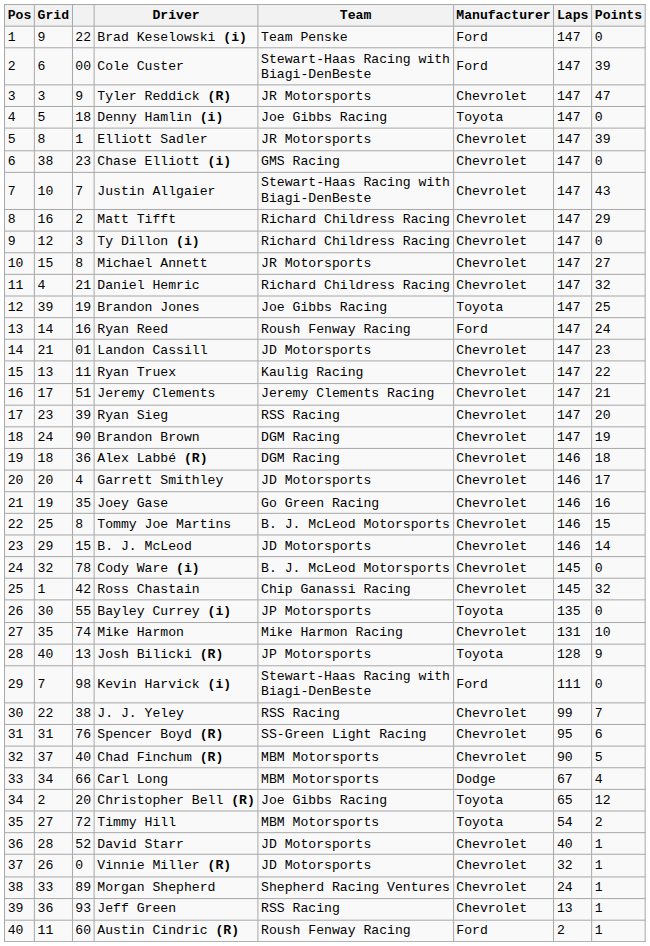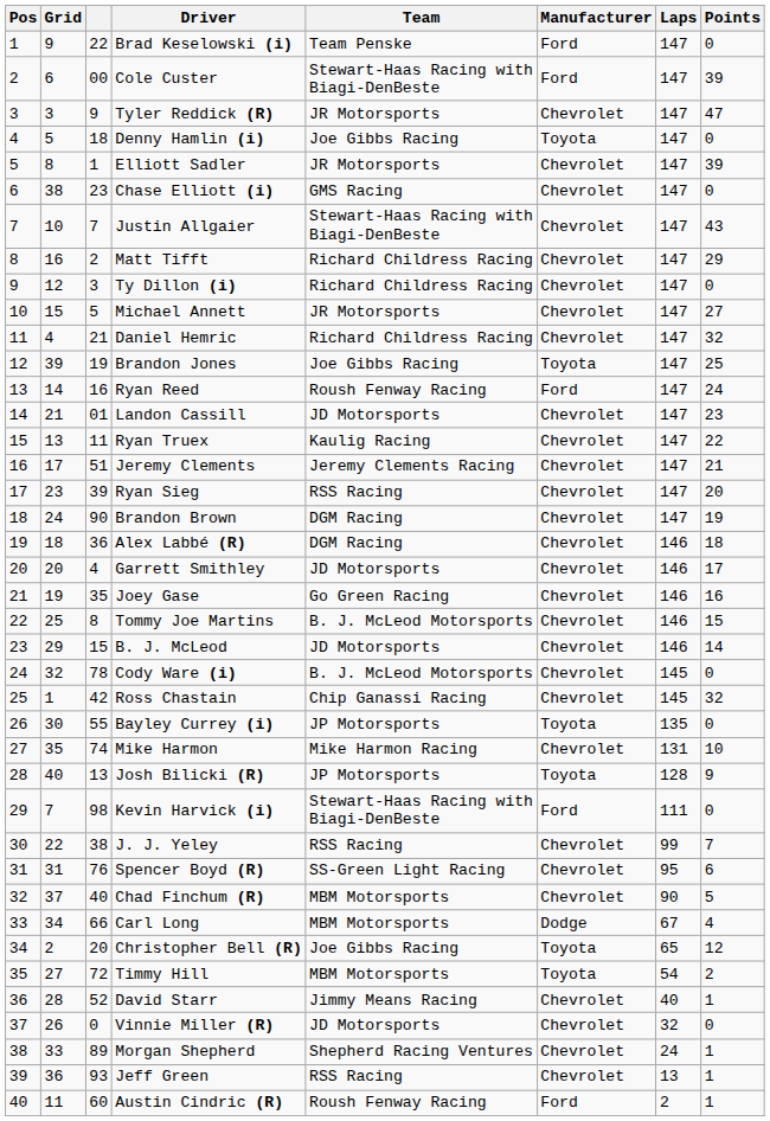 <table class="wikitable" style="font-size:98%">
 <tr>
 <th>Pos</th>
 <th>Grid</th>
 <th></th>
 <th>Driver</th>
 <th>Team</th>
 <th>Manufacturer</th>
 <th>Laps</th>
 <th>Points</th>
 </tr>
 <tr>
 <td>1</td>
 <td>9</td>
 <td>22</td>
 <td>Brad Keselowski <strong>(i)</strong></td>
 <td>Team Penske</td>
 <td>Ford</td>
 <td>147</td>
 <td>0</td>
 </tr>
 <tr>
 <td>2</td>
 <td>6</td>
 <td>00</td>
 <td>Cole Custer</td>
 <td>Stewart-Haas Racing with <br> Biagi-DenBeste</td>
 <td>Ford</td>
 <td>147</td>
 <td>39</td>
 </tr>
 <tr>
 <td>3</td>
 <td>3</td>
 <td>9</td>
 <td>Tyler Reddick <strong>(R)</strong></td>
 <td>JR Motorsports</td>
 <td>Chevrolet</td>
 <td>147</td>
 <td>47</td>
 </tr>
 <tr>
 <td>4</td>
 <td>5</td>
 <td>18</td>
 <td>Denny Hamlin <strong>(i)</strong></td>
 <td>Joe Gibbs Racing</td>
 <td>Toyota</td>
 <td>147</td>
 <td>0</td>
 </tr>
 <tr>
 <td>5</td>
 <td>8</td>
 <td>1</td>
 <td>Elliott Sadler</td>
 <td>JR Motorsports</td>
 <td>Chevrolet</td>
 <td>147</td>
 <td>39</td>
 </tr>
 <tr>
 <td>6</td>
 <td>38</td>
 <td>23</td>
 <td>Chase Elliott <strong>(i)</strong></td>
 <td>GMS Racing</td>
 <td>Chevrolet</td>
 <td>147</td>
 <td>0</td>
 </tr>
 <tr>
 <td>7</td>
 <td>10</td>
 <td>7</td>
 <td>Justin Allgaier</td>
 <td>Stewart-Haas Racing with <br> Biagi-DenBeste</td>
 <td>Chevrolet</td>
 <td>147</td>
 <td>43</td>
 </tr>
 <tr>
 <td>8</td>
 <td>16</td>
 <td>2</td>
 <td>Matt Tifft</td>
 <td>Richard Childress Racing</td>
 <td>Chevrolet</td>
 <td>147</td>
 <td>29</td>
 </tr>
 <tr>
 <td>9</td>
 <td>12</td>
 <td>3</td>
 <td>Ty Dillon <strong>(i)</strong></td>
 <td>Richard Childress Racing</td>
 <td>Chevrolet</td>
 <td>147</td>
 <td>0</td>
 </tr>
 <tr>
 <td>10</td>
 <td>15</td>
-<td>8</td>
+<td>5</td>
 <td>Michael Annett</td>
 <td>JR Motorsports</td>
 <td>Chevrolet</td>
 <td>147</td>
 <td>27</td>
 </tr>
 <tr>
 <td>11</td>
 <td>4</td>
 <td>21</td>
 <td>Daniel Hemric</td>
 <td>Richard Childress Racing</td>
 <td>Chevrolet</td>
 <td>147</td>
 <td>32</td>
 </tr>
 <tr>
 <td>12</td>
 <td>39</td>
 <td>19</td>
 <td>Brandon Jones</td>
 <td>Joe Gibbs Racing</td>
 <td>Toyota</td>
 <td>147</td>
 <td>25</td>
 </tr>
 <tr>
 <td>13</td>
 <td>14</td>
 <td>16</td>
 <td>Ryan Reed</td>
 <td>Roush Fenway Racing</td>
 <td>Ford</td>
 <td>147</td>
 <td>24</td>
 </tr>
 <tr>
 <td>14</td>
 <td>21</td>
 <td>01</td>
 <td>Landon Cassill</td>
 <td>JD Motorsports</td>
 <td>Chevrolet</td>
 <td>147</td>
 <td>23</td>
 </tr>
 <tr>
 <td>15</td>
 <td>13</td>
 <td>11</td>
 <td>Ryan Truex</td>
 <td>Kaulig Racing</td>
 <td>Chevrolet</td>
 <td>147</td>
 <td>22</td>
 </tr>
 <tr>
 <td>16</td>
 <td>17</td>
 <td>51</td>
 <td>Jeremy Clements</td>
 <td>Jeremy Clements Racing</td>
 <td>Chevrolet</td>
 <td>147</td>
 <td>21</td>
 </tr>
 <tr>
 <td>17</td>
 <td>23</td>
 <td>39</td>
 <td>Ryan Sieg</td>
 <td>RSS Racing</td>
 <td>Chevrolet</td>
 <td>147</td>
 <td>20</td>
 </tr>
 <tr>
 <td>18</td>
 <td>24</td>
 <td>90</td>
 <td>Brandon Brown</td>
 <td>DGM Racing</td>
 <td>Chevrolet</td>
 <td>147</td>
 <td>19</td>
 </tr>
 <tr>
 <td>19</td>
 <td>18</td>
 <td>36</td>
 <td>Alex Labbé <strong>(R)</strong></td>
 <td>DGM Racing</td>
 <td>Chevrolet</td>
 <td>146</td>
 <td>18</td>
 </tr>
 <tr>
 <td>20</td>
 <td>20</td>
 <td>4</td>
 <td>Garrett Smithley</td>
 <td>JD Motorsports</td>
 <td>Chevrolet</td>
 <td>146</td>
 <td>17</td>
 </tr>
 <tr>
 <td>21</td>
 <td>19</td>
 <td>35</td>
 <td>Joey Gase</td>
 <td>Go Green Racing</td>
 <td>Chevrolet</td>
 <td>146</td>
 <td>16</td>
 </tr>
 <tr>
 <td>22</td>
 <td>25</td>
 <td>8</td>
 <td>Tommy Joe Martins</td>
 <td>B. J. McLeod Motorsports</td>
 <td>Chevrolet</td>
 <td>146</td>
 <td>15</td>
 </tr>
 <tr>
 <td>23</td>
 <td>29</td>
 <td>15</td>
 <td>B. J. McLeod</td>
 <td>JD Motorsports</td>
 <td>Chevrolet</td>
 <td>146</td>
 <td>14</td>
 </tr>
 <tr>
 <td>24</td>
 <td>32</td>
 <td>78</td>
 <td>Cody Ware <strong>(i)</strong></td>
 <td>B. J. McLeod Motorsports</td>
 <td>Chevrolet</td>
 <td>145</td>
 <td>0</td>
 </tr>
 <tr>
 <td>25</td>
 <td>1</td>
 <td>42</td>
 <td>Ross Chastain</td>
 <td>Chip Ganassi Racing</td>
 <td>Chevrolet</td>
 <td>145</td>
 <td>32</td>
 </tr>
 <tr>
 <td>26</td>
 <td>30</td>
 <td>55</td>
 <td>Bayley Currey <strong>(i)</strong></td>
 <td>JP Motorsports</td>
 <td>Toyota</td>
 <td>135</td>
 <td>0</td>
 </tr>
 <tr>
 <td>27</td>
 <td>35</td>
 <td>74</td>
 <td>Mike Harmon</td>
 <td>Mike Harmon Racing</td>
 <td>Chevrolet</td>
 <td>131</td>
 <td>10</td>
 </tr>
 <tr>
 <td>28</td>
 <td>40</td>
 <td>13</td>
 <td>Josh Bilicki <strong>(R)</strong></td>
 <td>JP Motorsports</td>
 <td>Toyota</td>
 <td>128</td>
 <td>9</td>
 </tr>
 <tr>
 <td>29</td>
 <td>7</td>
 <td>98</td>
 <td>Kevin Harvick <strong>(i)</strong></td>
 <td>Stewart-Haas Racing with <br> Biagi-DenBeste</td>
 <td>Ford</td>
 <td>111</td>
 <td>0</td>
 </tr>
 <tr>
 <td>30</td>
 <td>22</td>
 <td>38</td>
 <td>J. J. Yeley</td>
 <td>RSS Racing</td>
 <td>Chevrolet</td>
 <td>99</td>
 <td>7</td>
 </tr>
 <tr>
 <td>31</td>
 <td>31</td>
 <td>76</td>
 <td>Spencer Boyd <strong>(R)</strong></td>
 <td>SS-Green Light Racing</td>
 <td>Chevrolet</td>
 <td>95</td>
 <td>6</td>
 </tr>
 <tr>
 <td>32</td>
 <td>37</td>
 <td>40</td>
 <td>Chad Finchum <strong>(R)</strong></td>
 <td>MBM Motorsports</td>
 <td>Chevrolet</td>
 <td>90</td>
 <td>5</td>
 </tr>
 <tr>
 <td>33</td>
 <td>34</td>
 <td>66</td>
 <td>Carl Long</td>
 <td>MBM Motorsports</td>
 <td>Dodge</td>
 <td>67</td>
 <td>4</td>
 </tr>
 <tr>
 <td>34</td>
 <td>2</td>
 <td>20</td>
 <td>Christopher Bell <strong>(R)</strong></td>
 <td>Joe Gibbs Racing</td>
 <td>Toyota</td>
 <td>65</td>
 <td>12</td>
 </tr>
 <tr>
 <td>35</td>
 <td>27</td>
 <td>72</td>
 <td>Timmy Hill</td>
 <td>MBM Motorsports</td>
 <td>Toyota</td>
 <td>54</td>
 <td>2</td>
 </tr>
 <tr>
 <td>36</td>
 <td>28</td>
 <td>52</td>
 <td>David Starr</td>
-<td>JD Motorsports</td>
+<td>Jimmy Means Racing</td>
 <td>Chevrolet</td>
 <td>40</td>
 <td>1</td>
 </tr>
 <tr>
 <td>37</td>
 <td>26</td>
 <td>0</td>
 <td>Vinnie Miller <strong>(R)</strong></td>
 <td>JD Motorsports</td>
 <td>Chevrolet</td>
 <td>32</td>
-<td>1</td>
+<td>0</td>
 </tr>
 <tr>
 <td>38</td>
 <td>33</td>
 <td>89</td>
 <td>Morgan Shepherd</td>
 <td>Shepherd Racing Ventures</td>
 <td>Chevrolet</td>
 <td>24</td>
 <td>1</td>
 </tr>
 <tr>
 <td>39</td>
 <td>36</td>
 <td>93</td>
 <td>Jeff Green</td>
 <td>RSS Racing</td>
 <td>Chevrolet</td>
 <td>13</td>
 <td>1</td>
 </tr>
 <tr>
 <td>40</td>
 <td>11</td>
 <td>60</td>
 <td>Austin Cindric <strong>(R)</strong></td>
 <td>Roush Fenway Racing</td>
 <td>Ford</td>
 <td>2</td>
 <td>1</td>
 </tr>
 <tr>
 </tr>
 </table>
